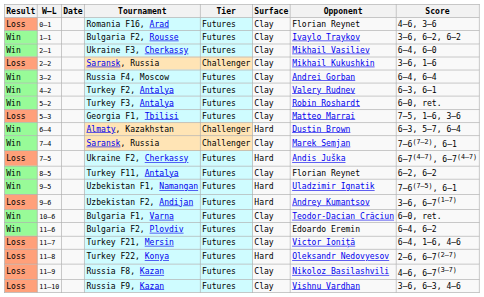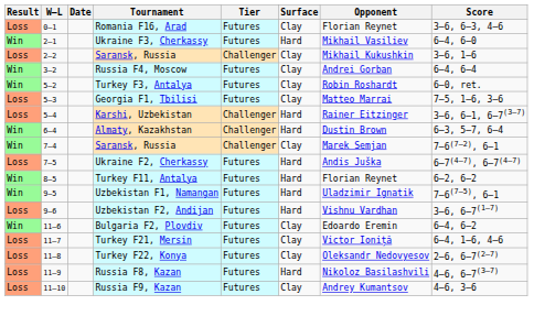 <table class="sortable wikitable">
 <tr>
 <th>Result</th>
 <th class="unsortable">W–L</th>
 <th>Date</th>
 <th>Tournament</th>
 <th>Tier</th>
 <th>Surface</th>
 <th>Opponent</th>
 <th class="unsortable">Score</th>
 </tr>
 <tr>
 <td style="background:#ffa07a;">Loss</td>
 <td><small>0–1</small></td>
 <td></td>
 <td style="background:#cffcff;">Romania F16, <a href='#'>Arad</a></td>
 <td style="background:#cffcff;">Futures</td>
 <td>Clay</td>
 <td> Florian Reynet</td>
-<td>4–6, 3–6</td>
-</tr>
-<tr>
-<td style="background:#98fb98;">Win</td>
-<td><small>1–1</small></td>
-<td></td>
-<td style="background:#cffcff;">Bulgaria F2, <a href='#'>Rousse</a></td>
-<td style="background:#cffcff;">Futures</td>
-<td>Clay</td>
-<td> <a href='#'>Ivaylo Traykov</a></td>
-<td>3–6, 6–2, 6–2</td>
+<td>3–6, 6–3, 4–6</td>
 </tr>
 <tr>
 <td style="background:#98fb98;">Win</td>
 <td><small>2–1</small></td>
 <td></td>
 <td style="background:#cffcff;">Ukraine F3, <a href='#'>Cherkassy</a></td>
 <td style="background:#cffcff;">Futures</td>
-<td>Clay</td>
+<td>Hard</td>
 <td> <a href='#'>Mikhail Vasiliev</a></td>
 <td>6–4, 6–0</td>
 </tr>
 <tr>
 <td style="background:#ffa07a;">Loss</td>
 <td><small>2–2</small></td>
 <td></td>
 <td style="background:moccasin;"><a href='#'>Saransk</a>, Russia</td>
 <td style="background:moccasin;">Challenger</td>
 <td>Clay</td>
 <td> <a href='#'>Mikhail Kukushkin</a></td>
 <td>3–6, 1–6</td>
 </tr>
 <tr>
 <td style="background:#98fb98;">Win</td>
 <td><small>3–2</small></td>
 <td></td>
 <td style="background:#cffcff;">Russia F4, Moscow</td>
 <td style="background:#cffcff;">Futures</td>
 <td>Clay</td>
 <td> <a href='#'>Andrei Gorban</a></td>
 <td>6–4, 6–4</td>
 </tr>
 <tr>
 <td style="background:#98fb98;">Win</td>
-<td><small>4–2</small></td>
-<td></td>
-<td style="background:#cffcff;">Turkey F2, <a href='#'>Antalya</a></td>
-<td style="background:#cffcff;">Futures</td>
-<td>Clay</td>
-<td> <a href='#'>Valery Rudnev</a></td>
-<td>6–3, 6–1</td>
-</tr>
-<tr>
-<td style="background:#98fb98;">Win</td>
 <td><small>5–2</small></td>
 <td></td>
 <td style="background:#cffcff;">Turkey F3, <a href='#'>Antalya</a></td>
 <td style="background:#cffcff;">Futures</td>
 <td>Clay</td>
 <td> <a href='#'>Robin Roshardt</a></td>
 <td>6–0, ret.</td>
 </tr>
 <tr>
 <td style="background:#ffa07a;">Loss</td>
 <td><small>5–3</small></td>
 <td></td>
 <td style="background:#cffcff;">Georgia F1, <a href='#'>Tbilisi</a></td>
 <td style="background:#cffcff;">Futures</td>
 <td>Clay</td>
 <td> <a href='#'>Matteo Marrai</a></td>
 <td>7–5, 1–6, 3–6</td>
+</tr>
+<tr>
+<td style="background:#ffa07a;">Loss</td>
+<td><small>5–4</small></td>
+<td></td>
+<td style="background:moccasin;"><a href='#'>Karshi</a>, Uzbekistan</td>
+<td style="background:moccasin;">Challenger</td>
+<td>Hard</td>
+<td> <a href='#'>Rainer Eitzinger</a></td>
+<td>3–6, 6–1, 6–7<sup>(3–7)</sup></td>
 </tr>
 <tr>
 <td style="background:#98fb98;">Win</td>
 <td><small>6–4</small></td>
 <td></td>
 <td style="background:moccasin;"><a href='#'>Almaty</a>, Kazakhstan</td>
 <td style="background:moccasin;">Challenger</td>
 <td>Hard</td>
 <td> <a href='#'>Dustin Brown</a></td>
 <td>6–3, 5–7, 6–4</td>
 </tr>
 <tr>
 <td style="background:#98fb98;">Win</td>
 <td><small>7–4</small></td>
 <td></td>
 <td style="background:moccasin;"><a href='#'>Saransk</a>, Russia</td>
 <td style="background:moccasin;">Challenger</td>
 <td>Clay</td>
 <td> <a href='#'>Marek Semjan</a></td>
 <td>7–6<sup>(7–2)</sup>, 6–1</td>
 </tr>
 <tr>
 <td style="background:#ffa07a;">Loss</td>
 <td><small>7–5</small></td>
 <td></td>
 <td style="background:#cffcff;">Ukraine F2, <a href='#'>Cherkassy</a></td>
 <td style="background:#cffcff;">Futures</td>
 <td>Hard</td>
 <td> <a href='#'>Andis Juška</a></td>
 <td>6–7<sup>(4–7)</sup>, 6–7<sup>(4–7)</sup></td>
 </tr>
 <tr>
 <td style="background:#98fb98;">Win</td>
 <td><small>8–5</small></td>
 <td></td>
 <td style="background:#cffcff;">Turkey F11, <a href='#'>Antalya</a></td>
 <td style="background:#cffcff;">Futures</td>
-<td>Clay</td>
+<td>Hard</td>
 <td> Florian Reynet</td>
 <td>6–2, 6–2</td>
 </tr>
 <tr>
 <td style="background:#98fb98;">Win</td>
 <td><small>9–5</small></td>
 <td></td>
 <td style="background:#cffcff;">Uzbekistan F1, <a href='#'>Namangan</a></td>
 <td style="background:#cffcff;">Futures</td>
 <td>Hard</td>
 <td> <a href='#'>Uladzimir Ignatik</a></td>
 <td>7–6<sup>(7–5)</sup>, 6–1</td>
 </tr>
 <tr>
 <td style="background:#ffa07a;">Loss</td>
 <td><small>9–6</small></td>
 <td></td>
 <td style="background:#cffcff;">Uzbekistan F2, <a href='#'>Andijan</a></td>
 <td style="background:#cffcff;">Futures</td>
 <td>Hard</td>
-<td> <a href='#'>Andrey Kumantsov</a></td>
+<td> <a href='#'>Vishnu Vardhan</a></td>
 <td>3–6, 6–7<sup>(1–7)</sup></td>
-</tr>
-<tr>
-<td style="background:#98fb98;">Win</td>
-<td><small>10–6</small></td>
-<td></td>
-<td style="background:#cffcff;">Bulgaria F1, <a href='#'>Varna</a></td>
-<td style="background:#cffcff;">Futures</td>
-<td>Clay</td>
-<td> <a href='#'>Teodor-Dacian Crăciun</a></td>
-<td>6–0, ret.</td>
 </tr>
 <tr>
 <td style="background:#98fb98;">Win</td>
 <td><small>11–6</small></td>
 <td></td>
 <td style="background:#cffcff;">Bulgaria F2, <a href='#'>Plovdiv</a></td>
 <td style="background:#cffcff;">Futures</td>
 <td>Clay</td>
 <td> Edoardo Eremin</td>
 <td>6–4, 6–2</td>
 </tr>
 <tr>
 <td style="background:#ffa07a;">Loss</td>
 <td><small>11–7</small></td>
 <td></td>
 <td style="background:#cffcff;">Turkey F21, <a href='#'>Mersin</a></td>
 <td style="background:#cffcff;">Futures</td>
 <td>Clay</td>
 <td> <a href='#'>Victor Ioniță</a></td>
 <td>6–4, 1–6, 4–6</td>
 </tr>
 <tr>
 <td style="background:#ffa07a;">Loss</td>
 <td><small>11–8</small></td>
 <td></td>
 <td style="background:#cffcff;">Turkey F22, <a href='#'>Konya</a></td>
 <td style="background:#cffcff;">Futures</td>
-<td>Hard</td>
+<td>Clay</td>
 <td> <a href='#'>Oleksandr Nedovyesov</a></td>
 <td>2–6, 6–7<sup>(2–7)</sup></td>
 </tr>
 <tr>
 <td style="background:#ffa07a;">Loss</td>
 <td><small>11–9</small></td>
 <td></td>
 <td style="background:#cffcff;">Russia F8, <a href='#'>Kazan</a></td>
 <td style="background:#cffcff;">Futures</td>
-<td>Clay</td>
+<td>Hard</td>
 <td> <a href='#'>Nikoloz Basilashvili</a></td>
 <td>4–6, 6–7<sup>(3–7)</sup></td>
 </tr>
 <tr>
 <td style="background:#ffa07a;">Loss</td>
 <td><small>11–10</small></td>
 <td></td>
 <td style="background:#cffcff;">Russia F9, <a href='#'>Kazan</a></td>
 <td style="background:#cffcff;">Futures</td>
 <td>Clay</td>
-<td> <a href='#'>Vishnu Vardhan</a></td>
-<td>3–6, 6–3, 4–6</td>
+<td> <a href='#'>Andrey Kumantsov</a></td>
+<td>4–6, 3–6</td>
 </tr>
 </table>
